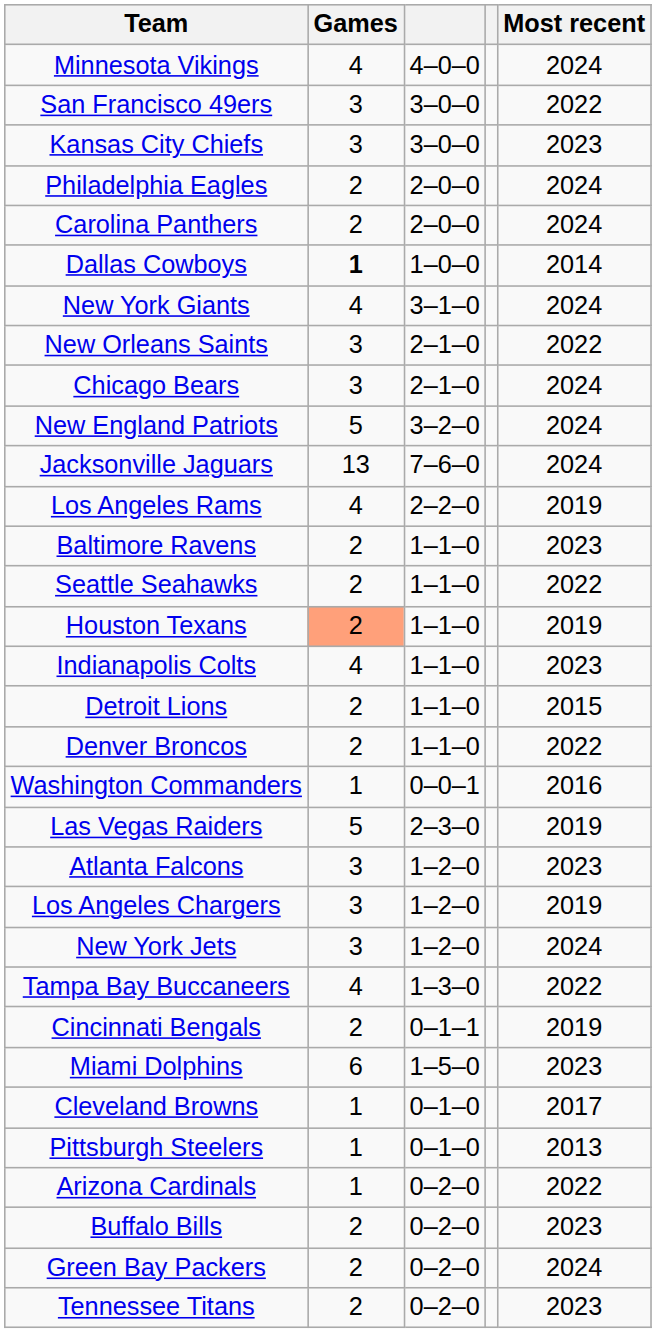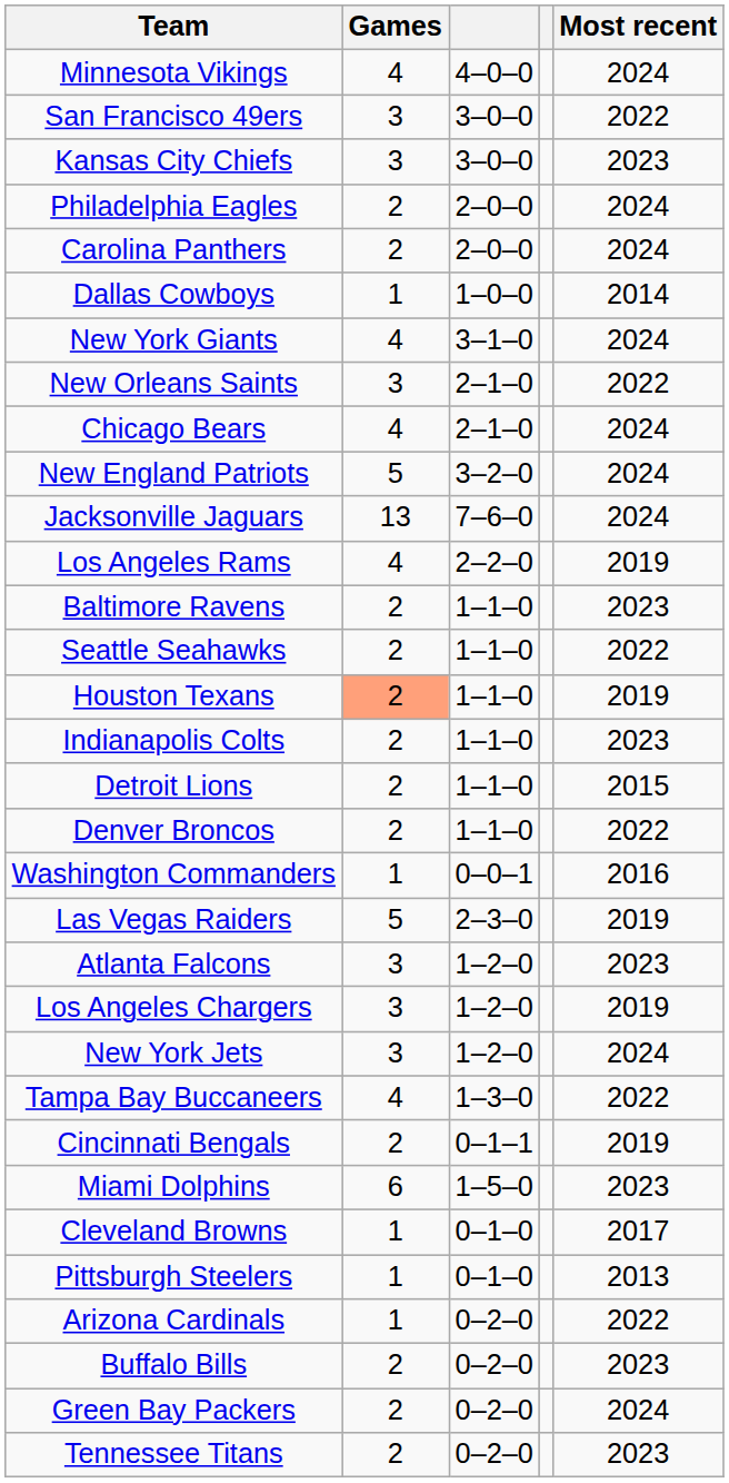 <table class="wikitable sortable" style="text-align:center">
 <tr>
 <th>Team</th>
 <th>Games</th>
 <th></th>
 <th></th>
 <th>Most recent</th>
 </tr>
 <tr>
 <td><a href='#'>Minnesota Vikings</a></td>
 <td>4</td>
 <td>4–0–0</td>
 <td></td>
 <td>2024</td>
 </tr>
 <tr>
 <td><a href='#'>San Francisco 49ers</a></td>
 <td>3</td>
 <td>3–0–0</td>
 <td></td>
 <td>2022</td>
 </tr>
 <tr>
 <td><a href='#'>Kansas City Chiefs</a></td>
 <td>3</td>
 <td>3–0–0</td>
 <td></td>
 <td>2023</td>
 </tr>
 <tr>
 <td><a href='#'>Philadelphia Eagles</a></td>
 <td>2</td>
 <td>2–0–0</td>
 <td></td>
 <td>2024</td>
 </tr>
 <tr>
 <td><a href='#'>Carolina Panthers</a></td>
 <td>2</td>
 <td>2–0–0</td>
 <td></td>
 <td>2024</td>
 </tr>
 <tr>
 <td><a href='#'>Dallas Cowboys</a></td>
-<td><strong>1</strong></td>
+<td>1</td>
 <td>1–0–0</td>
 <td></td>
 <td>2014</td>
 </tr>
 <tr>
 <td><a href='#'>New York Giants</a></td>
 <td>4</td>
 <td>3–1–0</td>
 <td></td>
 <td>2024</td>
 </tr>
 <tr>
 <td><a href='#'>New Orleans Saints</a></td>
 <td>3</td>
 <td>2–1–0</td>
 <td></td>
 <td>2022</td>
 </tr>
 <tr>
 <td><a href='#'>Chicago Bears</a></td>
-<td>3</td>
+<td>4</td>
 <td>2–1–0</td>
 <td></td>
 <td>2024</td>
 </tr>
 <tr>
 <td><a href='#'>New England Patriots</a></td>
 <td>5</td>
 <td>3–2–0</td>
 <td></td>
 <td>2024</td>
 </tr>
 <tr>
 <td><a href='#'>Jacksonville Jaguars</a></td>
 <td>13</td>
 <td>7–6–0</td>
 <td></td>
 <td>2024</td>
 </tr>
 <tr>
 <td><a href='#'>Los Angeles Rams</a></td>
 <td>4</td>
 <td>2–2–0</td>
 <td></td>
 <td>2019</td>
 </tr>
 <tr>
 <td><a href='#'>Baltimore Ravens</a></td>
 <td>2</td>
 <td>1–1–0</td>
 <td></td>
 <td>2023</td>
 </tr>
 <tr>
 <td><a href='#'>Seattle Seahawks</a></td>
 <td>2</td>
 <td>1–1–0</td>
 <td></td>
 <td>2022</td>
 </tr>
 <tr>
 <td><a href='#'>Houston Texans</a></td>
 <td style="background: lightsalmon;">2</td>
 <td>1–1–0</td>
 <td></td>
 <td>2019</td>
 </tr>
 <tr>
 <td><a href='#'>Indianapolis Colts</a></td>
-<td>4</td>
+<td>2</td>
 <td>1–1–0</td>
 <td></td>
 <td>2023</td>
 </tr>
 <tr>
 <td><a href='#'>Detroit Lions</a></td>
 <td>2</td>
 <td>1–1–0</td>
 <td></td>
 <td>2015</td>
 </tr>
 <tr>
 <td><a href='#'>Denver Broncos</a></td>
 <td>2</td>
 <td>1–1–0</td>
 <td></td>
 <td>2022</td>
 </tr>
 <tr>
 <td><a href='#'>Washington Commanders</a></td>
 <td>1</td>
 <td>0–0–1</td>
 <td></td>
 <td>2016</td>
 </tr>
 <tr>
 <td><a href='#'>Las Vegas Raiders</a></td>
 <td>5</td>
 <td>2–3–0</td>
 <td></td>
 <td>2019</td>
 </tr>
 <tr>
 <td><a href='#'>Atlanta Falcons</a></td>
 <td>3</td>
 <td>1–2–0</td>
 <td></td>
 <td>2023</td>
 </tr>
 <tr>
 <td><a href='#'>Los Angeles Chargers</a></td>
 <td>3</td>
 <td>1–2–0</td>
 <td></td>
 <td>2019</td>
 </tr>
 <tr>
 <td><a href='#'>New York Jets</a></td>
 <td>3</td>
 <td>1–2–0</td>
 <td></td>
 <td>2024</td>
 </tr>
 <tr>
 <td><a href='#'>Tampa Bay Buccaneers</a></td>
 <td>4</td>
 <td>1–3–0</td>
 <td></td>
 <td>2022</td>
 </tr>
 <tr>
 <td><a href='#'>Cincinnati Bengals</a></td>
 <td>2</td>
 <td>0–1–1</td>
 <td></td>
 <td>2019</td>
 </tr>
 <tr>
 <td><a href='#'>Miami Dolphins</a></td>
 <td>6</td>
 <td>1–5–0</td>
 <td></td>
 <td>2023</td>
 </tr>
 <tr>
 <td><a href='#'>Cleveland Browns</a></td>
 <td>1</td>
 <td>0–1–0</td>
 <td></td>
 <td>2017</td>
 </tr>
 <tr>
 <td><a href='#'>Pittsburgh Steelers</a></td>
 <td>1</td>
 <td>0–1–0</td>
 <td></td>
 <td>2013</td>
 </tr>
 <tr>
 <td><a href='#'>Arizona Cardinals</a></td>
 <td>1</td>
 <td>0–2–0</td>
 <td></td>
 <td>2022</td>
 </tr>
 <tr>
 <td><a href='#'>Buffalo Bills</a></td>
 <td>2</td>
 <td>0–2–0</td>
 <td></td>
 <td>2023</td>
 </tr>
 <tr>
 <td><a href='#'>Green Bay Packers</a></td>
 <td>2</td>
 <td>0–2–0</td>
 <td></td>
 <td>2024</td>
 </tr>
 <tr>
 <td><a href='#'>Tennessee Titans</a></td>
 <td>2</td>
 <td>0–2–0</td>
 <td></td>
 <td>2023</td>
 </tr>
 </table>
